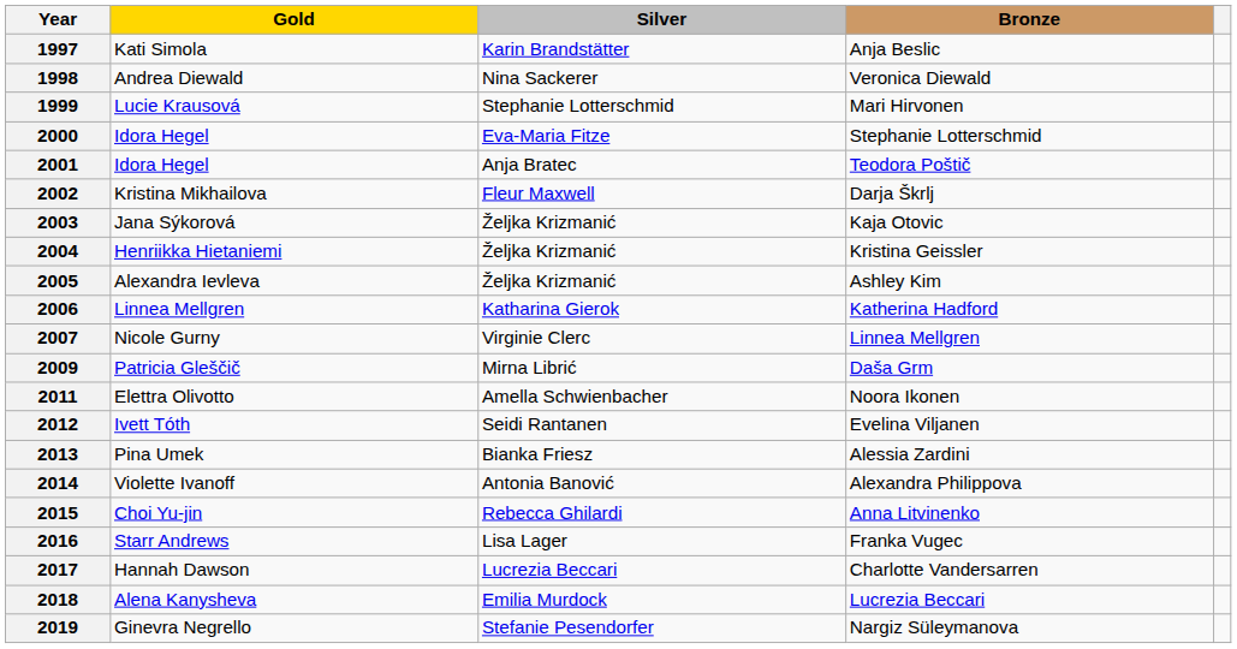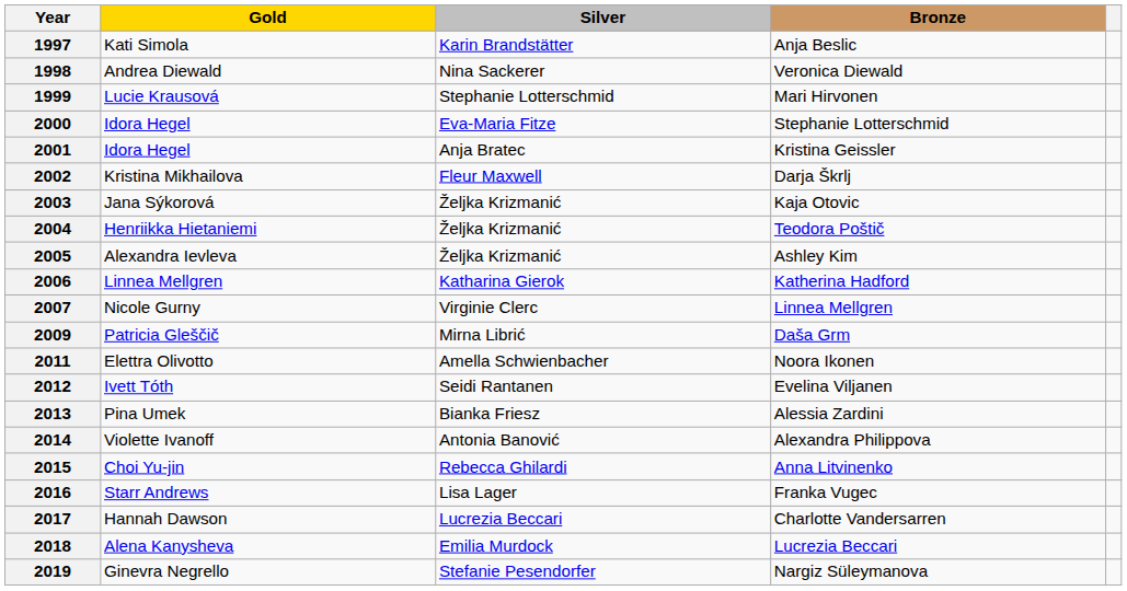 <table class="wikitable unsortable" style="text-align:left; width:85%">
 <tr>
 <th scope="col" style="text-align:center">Year</th>
 <td scope="col" style="text-align:center; width:30%; background:gold"><strong>Gold</strong></td>
 <td scope="col" style="text-align:center; width:30%; background:silver"><strong>Silver</strong></td>
 <td scope="col" style="text-align:center; width:30%; background:#c96"><strong>Bronze</strong></td>
 <th scope="col" style="text-align:center"></th>
 </tr>
 <tr>
 <th scope="row">1997</th>
 <td> Kati Simola</td>
 <td> <a href='#'>Karin Brandstätter</a></td>
 <td> Anja Beslic</td>
 <td></td>
 </tr>
 <tr>
 <th scope="row">1998</th>
 <td> Andrea Diewald</td>
 <td> Nina Sackerer</td>
 <td> Veronica Diewald</td>
 <td></td>
 </tr>
 <tr>
 <th scope="row">1999</th>
 <td> <a href='#'>Lucie Krausová</a></td>
 <td> Stephanie Lotterschmid</td>
 <td> Mari Hirvonen</td>
 <td></td>
 </tr>
 <tr>
 <th scope="row">2000</th>
 <td> <a href='#'>Idora Hegel</a></td>
 <td> <a href='#'>Eva-Maria Fitze</a></td>
 <td> Stephanie Lotterschmid</td>
 <td></td>
 </tr>
 <tr>
 <th scope="row">2001</th>
 <td> <a href='#'>Idora Hegel</a></td>
 <td> Anja Bratec</td>
-<td> <a href='#'>Teodora Poštič</a></td>
+<td> Kristina Geissler</td>
 <td></td>
 </tr>
 <tr>
 <th scope="row">2002</th>
 <td> Kristina Mikhailova</td>
 <td> <a href='#'>Fleur Maxwell</a></td>
 <td> Darja Škrlj</td>
 <td></td>
 </tr>
 <tr>
 <th scope="row">2003</th>
 <td> Jana Sýkorová</td>
 <td> Željka Krizmanić</td>
 <td> Kaja Otovic</td>
 <td></td>
 </tr>
 <tr>
 <th scope="row">2004</th>
 <td> <a href='#'>Henriikka Hietaniemi</a></td>
 <td> Željka Krizmanić</td>
-<td> Kristina Geissler</td>
+<td> <a href='#'>Teodora Poštič</a></td>
 <td></td>
 </tr>
 <tr>
 <th scope="row">2005</th>
 <td> Alexandra Ievleva</td>
 <td> Željka Krizmanić</td>
 <td> Ashley Kim</td>
 <td></td>
 </tr>
 <tr>
 <th scope="row">2006</th>
 <td> <a href='#'>Linnea Mellgren</a></td>
 <td> <a href='#'>Katharina Gierok</a></td>
 <td> <a href='#'>Katherina Hadford</a></td>
 <td></td>
 </tr>
 <tr>
 <th scope="row">2007</th>
 <td> Nicole Gurny</td>
 <td> Virginie Clerc</td>
 <td> <a href='#'>Linnea Mellgren</a></td>
 <td></td>
 </tr>
 <tr>
 <th scope="row">2009</th>
 <td> <a href='#'>Patricia Gleščič</a></td>
 <td> Mirna Librić</td>
 <td> <a href='#'>Daša Grm</a></td>
 <td></td>
 </tr>
 <tr>
 <th scope="row">2011</th>
 <td> Elettra Olivotto</td>
 <td> Amella Schwienbacher</td>
 <td> Noora Ikonen</td>
 <td></td>
 </tr>
 <tr>
 <th scope="row">2012</th>
 <td> <a href='#'>Ivett Tóth</a></td>
 <td> Seidi Rantanen</td>
 <td> Evelina Viljanen</td>
 <td></td>
 </tr>
 <tr>
 <th scope="row">2013</th>
 <td> Pina Umek</td>
 <td> Bianka Friesz</td>
 <td> Alessia Zardini</td>
 <td></td>
 </tr>
 <tr>
 <th scope="row">2014</th>
 <td> Violette Ivanoff</td>
 <td> Antonia Banović</td>
 <td> Alexandra Philippova</td>
 <td></td>
 </tr>
 <tr>
 <th scope="row">2015</th>
 <td> <a href='#'>Choi Yu-jin</a></td>
 <td> <a href='#'>Rebecca Ghilardi</a></td>
 <td> <a href='#'>Anna Litvinenko</a></td>
 <td></td>
 </tr>
 <tr>
 <th scope="row">2016</th>
 <td> <a href='#'>Starr Andrews</a></td>
 <td> Lisa Lager</td>
 <td> Franka Vugec</td>
 <td></td>
 </tr>
 <tr>
 <th scope="row">2017</th>
 <td> Hannah Dawson</td>
 <td> <a href='#'>Lucrezia Beccari</a></td>
 <td> Charlotte Vandersarren</td>
 <td></td>
 </tr>
 <tr>
 <th scope="row">2018</th>
 <td> <a href='#'>Alena Kanysheva</a></td>
 <td> <a href='#'>Emilia Murdock</a></td>
 <td> <a href='#'>Lucrezia Beccari</a></td>
 <td></td>
 </tr>
 <tr>
 <th scope="row">2019</th>
 <td> Ginevra Negrello</td>
 <td> <a href='#'>Stefanie Pesendorfer</a></td>
 <td> Nargiz Süleymanova</td>
 <td></td>
 </tr>
 </table>
